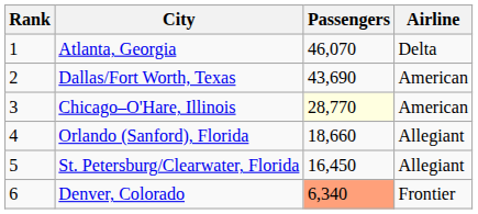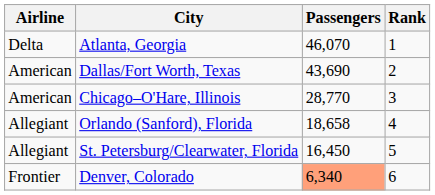 <table class="wikitable sortable" style="font-size: 95%" width= align=>
 <tr>
-<th>Rank</th>
+<th>Airline</th>
 <th>City</th>
 <th>Passengers</th>
-<th>Airline</th>
+<th>Rank</th>
 </tr>
 <tr>
-<td>1</td>
+<td>Delta</td>
 <td><a href='#'>Atlanta, Georgia</a></td>
 <td>46,070</td>
-<td>Delta</td>
+<td>1</td>
 </tr>
 <tr>
-<td>2</td>
+<td>American</td>
 <td><a href='#'>Dallas/Fort Worth, Texas</a></td>
 <td>43,690</td>
-<td>American</td>
+<td>2</td>
 </tr>
 <tr>
+<td>American</td>
+<td><a href='#'>Chicago–O'Hare, Illinois</a></td>
+<td>28,770</td>
 <td>3</td>
-<td><a href='#'>Chicago–O'Hare, Illinois</a></td>
-<td style="background: lightyellow;">28,770</td>
-<td>American</td>
 </tr>
 <tr>
+<td>Allegiant</td>
+<td><a href='#'>Orlando (Sanford), Florida</a></td>
+<td>18,658</td>
 <td>4</td>
-<td><a href='#'>Orlando (Sanford), Florida</a></td>
-<td>18,660</td>
-<td>Allegiant</td>
 </tr>
 <tr>
-<td>5</td>
+<td>Allegiant</td>
 <td><a href='#'>St. Petersburg/Clearwater, Florida</a></td>
 <td>16,450</td>
-<td>Allegiant</td>
+<td>5</td>
 </tr>
 <tr>
-<td>6</td>
+<td>Frontier</td>
 <td><a href='#'>Denver, Colorado</a></td>
 <td style="background: lightsalmon;">6,340</td>
-<td>Frontier</td>
+<td>6</td>
 </tr>
 </table>
